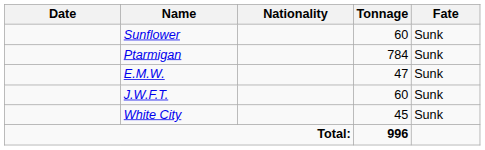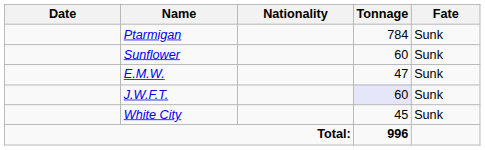 <table class="wikitable sortable" style="text-align:right;">
 <tr>
 <th width="140px">Date</th>
 <th width="140px">Name</th>
 <th width="140px">Nationality</th>
 <th>Tonnage </th>
 <th width="80px">Fate</th>
 </tr>
 <tr>
 <td align="right"></td>
-<td align="left"><a href='#'><em>Sunflower</em></a></td>
+<td align="left"><a href='#'><em>Ptarmigan</em></a></td>
 <td align="left"></td>
-<td align="right">60</td>
+<td align="right">784</td>
 <td align="left">Sunk</td>
 </tr>
 <tr>
 <td align="right"></td>
-<td align="left"><a href='#'><em>Ptarmigan</em></a></td>
+<td align="left"><a href='#'><em>Sunflower</em></a></td>
 <td align="left"></td>
-<td align="right">784</td>
+<td align="right">60</td>
 <td align="left">Sunk</td>
 </tr>
 <tr>
 <td align="right"></td>
 <td align="left"><a href='#'><em>E.M.W.</em></a></td>
 <td align="left"></td>
 <td align="right">47</td>
 <td align="left">Sunk</td>
 </tr>
 <tr>
 <td align="right"></td>
 <td align="left"><a href='#'><em>J.W.F.T.</em></a></td>
 <td align="left"></td>
-<td align="right">60</td>
+<td align="right" style="background: lavender;">60</td>
 <td align="left">Sunk</td>
 </tr>
 <tr>
 <td align="right"></td>
 <td align="left"><a href='#'><em>White City</em></a></td>
 <td align="left"></td>
 <td align="right">45</td>
 <td align="left">Sunk</td>
 </tr>
 <tr>
 <td colspan=3 align=right><strong>Total:</strong></td>
 <td><strong>996</strong></td>
 <td></td>
 </tr>
 </table>
